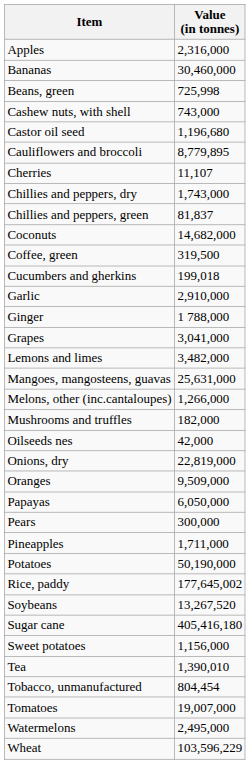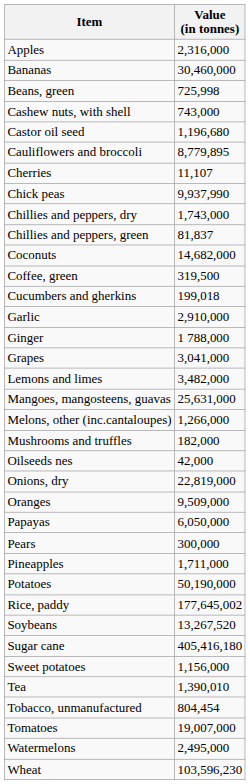 <table class="wikitable sortable">
 <tr>
 <th>Item</th>
 <th>Value<br>(in tonnes)</th>
 </tr>
 <tr>
 <td>Apples</td>
 <td>2,316,000</td>
 </tr>
 <tr>
 <td>Bananas</td>
 <td>30,460,000</td>
 </tr>
 <tr>
 <td>Beans, green</td>
 <td>725,998</td>
 </tr>
 <tr>
 <td>Cashew nuts, with shell</td>
 <td>743,000</td>
 </tr>
 <tr>
 <td>Castor oil seed</td>
 <td>1,196,680</td>
 </tr>
 <tr>
 <td>Cauliflowers and broccoli</td>
 <td>8,779,895</td>
 </tr>
 <tr>
 <td>Cherries</td>
 <td>11,107</td>
+</tr>
+<tr>
+<td>Chick peas</td>
+<td>9,937,990</td>
 </tr>
 <tr>
 <td>Chillies and peppers, dry</td>
 <td>1,743,000</td>
 </tr>
 <tr>
 <td>Chillies and peppers, green</td>
 <td>81,837</td>
 </tr>
 <tr>
 <td>Coconuts</td>
 <td>14,682,000</td>
 </tr>
 <tr>
 <td>Coffee, green</td>
 <td>319,500</td>
 </tr>
 <tr>
 <td>Cucumbers and gherkins</td>
 <td>199,018</td>
 </tr>
 <tr>
 <td>Garlic</td>
 <td>2,910,000</td>
 </tr>
 <tr>
 <td>Ginger</td>
 <td>1 788,000</td>
 </tr>
 <tr>
 <td>Grapes</td>
 <td>3,041,000</td>
 </tr>
 <tr>
 <td>Lemons and limes</td>
 <td>3,482,000</td>
 </tr>
 <tr>
 <td>Mangoes, mangosteens, guavas</td>
 <td>25,631,000</td>
 </tr>
 <tr>
 <td>Melons, other (inc.cantaloupes)</td>
 <td>1,266,000</td>
 </tr>
 <tr>
 <td>Mushrooms and truffles</td>
 <td>182,000</td>
 </tr>
 <tr>
 <td>Oilseeds nes</td>
 <td>42,000</td>
 </tr>
 <tr>
 <td>Onions, dry</td>
 <td>22,819,000</td>
 </tr>
 <tr>
 <td>Oranges</td>
 <td>9,509,000</td>
 </tr>
 <tr>
 <td>Papayas</td>
 <td>6,050,000</td>
 </tr>
 <tr>
 <td>Pears</td>
 <td>300,000</td>
 </tr>
 <tr>
 <td>Pineapples</td>
 <td>1,711,000</td>
 </tr>
 <tr>
 <td>Potatoes</td>
 <td>50,190,000</td>
 </tr>
 <tr>
 <td>Rice, paddy</td>
 <td>177,645,002</td>
 </tr>
 <tr>
 <td>Soybeans</td>
 <td>13,267,520</td>
 </tr>
 <tr>
 <td>Sugar cane</td>
 <td>405,416,180</td>
 </tr>
 <tr>
 <td>Sweet potatoes</td>
 <td>1,156,000</td>
 </tr>
 <tr>
 <td>Tea</td>
 <td>1,390,010</td>
 </tr>
 <tr>
 <td>Tobacco, unmanufactured</td>
 <td>804,454</td>
 </tr>
 <tr>
 <td>Tomatoes</td>
 <td>19,007,000</td>
 </tr>
 <tr>
 <td>Watermelons</td>
 <td>2,495,000</td>
 </tr>
 <tr>
 <td>Wheat</td>
-<td>103,596,229</td>
+<td>103,596,230</td>
 </tr>
 </table>
